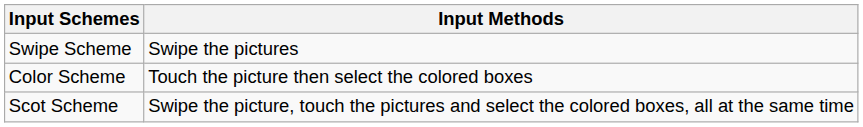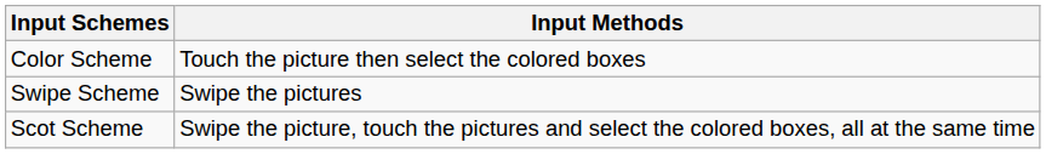 <table class="wikitable">
 <tr>
 <th>Input Schemes</th>
 <th>Input Methods</th>
 </tr>
 <tr>
+<td>Color Scheme</td>
+<td>Touch the picture then select the colored boxes</td>
+</tr>
+<tr>
 <td>Swipe Scheme</td>
 <td>Swipe the pictures</td>
-</tr>
-<tr>
-<td>Color Scheme</td>
-<td>Touch the picture then select the colored boxes</td>
 </tr>
 <tr>
 <td>Scot Scheme</td>
 <td>Swipe the picture, touch the pictures and select the colored boxes, all at the same time</td>
 </tr>
 </table>
